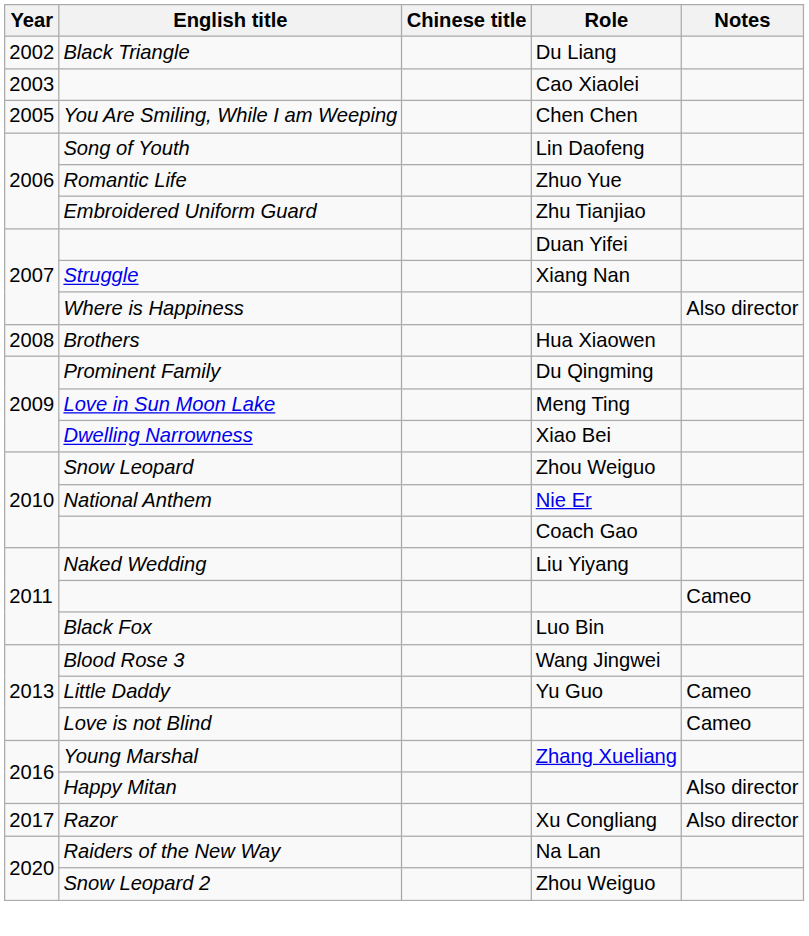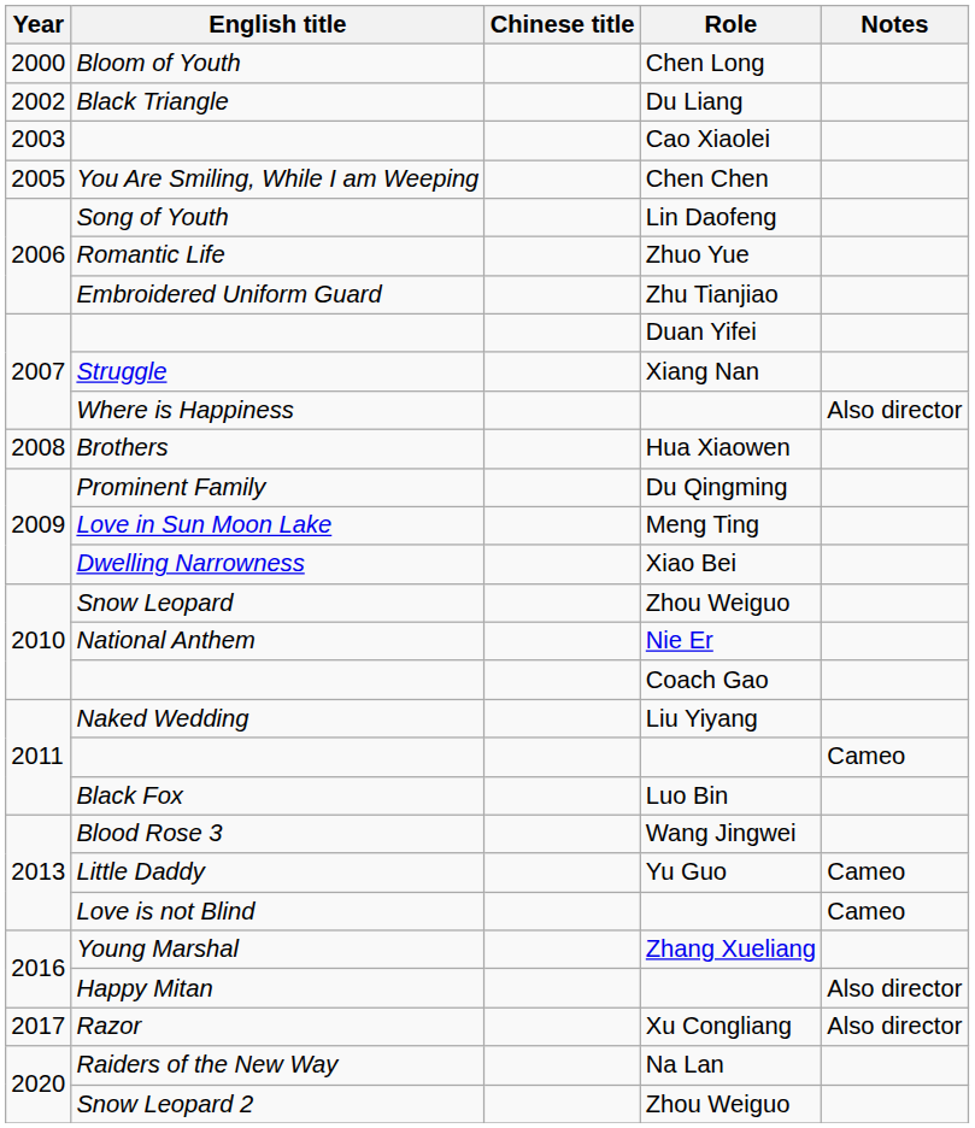 <table class="wikitable">
 <tr>
 <th>Year</th>
 <th>English title</th>
 <th>Chinese title</th>
 <th>Role</th>
 <th>Notes</th>
+</tr>
+<tr>
+<td>2000</td>
+<td><em>Bloom of Youth</em></td>
+<td></td>
+<td>Chen Long</td>
+<td></td>
 </tr>
 <tr>
 <td>2002</td>
 <td><em>Black Triangle</em></td>
 <td></td>
 <td>Du Liang</td>
 <td></td>
 </tr>
 <tr>
 <td>2003</td>
 <td></td>
 <td></td>
 <td>Cao Xiaolei</td>
 <td></td>
 </tr>
 <tr>
 <td>2005</td>
 <td><em>You Are Smiling, While I am Weeping</em></td>
 <td></td>
 <td>Chen Chen</td>
 <td></td>
 </tr>
 <tr>
 <td rowspan=3>2006</td>
 <td><em>Song of Youth</em></td>
 <td></td>
 <td>Lin Daofeng</td>
 <td></td>
 </tr>
 <tr>
 <td><em>Romantic Life</em></td>
 <td></td>
 <td>Zhuo Yue</td>
 <td></td>
 </tr>
 <tr>
 <td><em>Embroidered Uniform Guard</em></td>
 <td></td>
 <td>Zhu Tianjiao</td>
 <td></td>
 </tr>
 <tr>
 <td rowspan=3>2007</td>
 <td></td>
 <td></td>
 <td>Duan Yifei</td>
 <td></td>
 </tr>
 <tr>
 <td><em><a href='#'>Struggle</a></em></td>
 <td></td>
 <td>Xiang Nan</td>
 <td></td>
 </tr>
 <tr>
 <td><em>Where is Happiness</em></td>
 <td></td>
 <td></td>
 <td>Also director</td>
 </tr>
 <tr>
 <td>2008</td>
 <td><em>Brothers</em></td>
 <td></td>
 <td>Hua Xiaowen</td>
 <td></td>
 </tr>
 <tr>
 <td rowspan=3>2009</td>
 <td><em>Prominent Family</em></td>
 <td></td>
 <td>Du Qingming</td>
 <td></td>
 </tr>
 <tr>
 <td><em><a href='#'>Love in Sun Moon Lake</a></em></td>
 <td></td>
 <td>Meng Ting</td>
 <td></td>
 </tr>
 <tr>
 <td><em> <a href='#'>Dwelling Narrowness</a></em></td>
 <td></td>
 <td>Xiao Bei</td>
 <td></td>
 </tr>
 <tr>
 <td rowspan=3>2010</td>
 <td><em>Snow Leopard</em></td>
 <td></td>
 <td>Zhou Weiguo</td>
 <td></td>
 </tr>
 <tr>
 <td><em>National Anthem</em></td>
 <td></td>
 <td><a href='#'>Nie Er</a></td>
 <td></td>
 </tr>
 <tr>
 <td></td>
 <td></td>
 <td>Coach Gao</td>
 <td></td>
 </tr>
 <tr>
 <td rowspan=3>2011</td>
 <td><em>Naked Wedding</em></td>
 <td></td>
 <td>Liu Yiyang</td>
 <td></td>
 </tr>
 <tr>
 <td></td>
 <td></td>
 <td></td>
 <td>Cameo</td>
 </tr>
 <tr>
 <td><em>Black Fox</em></td>
 <td></td>
 <td>Luo Bin</td>
 <td></td>
 </tr>
 <tr>
 <td rowspan=3>2013</td>
 <td><em>Blood Rose 3</em></td>
 <td></td>
 <td>Wang Jingwei</td>
 <td></td>
 </tr>
 <tr>
 <td><em>Little Daddy</em></td>
 <td></td>
 <td>Yu Guo</td>
 <td>Cameo</td>
 </tr>
 <tr>
 <td><em>Love is not Blind</em></td>
 <td></td>
 <td></td>
 <td>Cameo</td>
 </tr>
 <tr>
 <td rowspan=2>2016</td>
 <td><em>Young Marshal</em></td>
 <td></td>
 <td><a href='#'>Zhang Xueliang</a></td>
 <td></td>
 </tr>
 <tr>
 <td><em>Happy Mitan</em></td>
 <td></td>
 <td></td>
 <td>Also director</td>
 </tr>
 <tr>
 <td>2017</td>
 <td><em>Razor</em></td>
 <td></td>
 <td>Xu Congliang</td>
 <td>Also director</td>
 </tr>
 <tr>
 <td rowspan=2>2020</td>
 <td><em>Raiders of the New Way</em></td>
 <td></td>
 <td>Na Lan</td>
 <td></td>
 </tr>
 <tr>
 <td><em>Snow Leopard 2</em></td>
 <td></td>
 <td>Zhou Weiguo</td>
 <td></td>
 </tr>
 </table>
